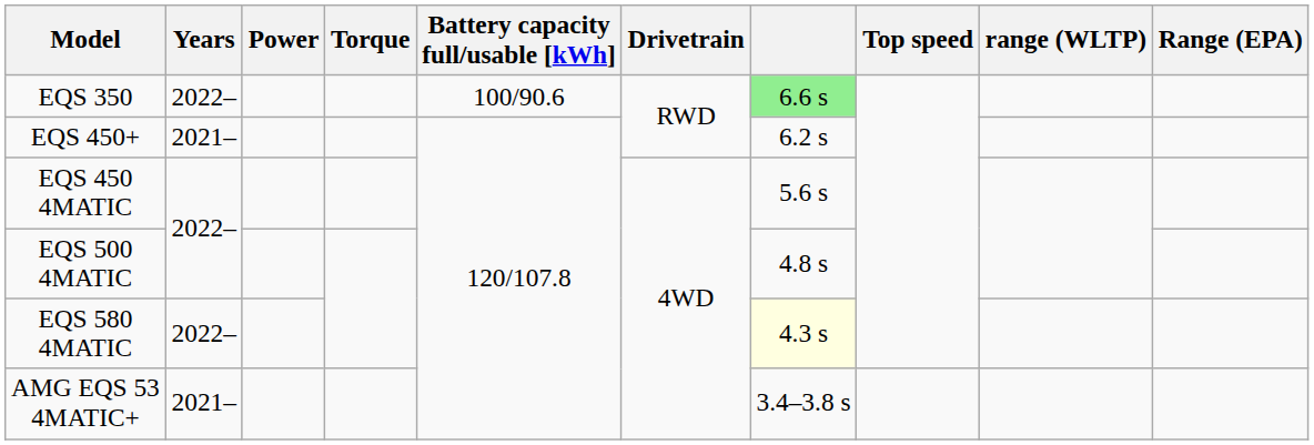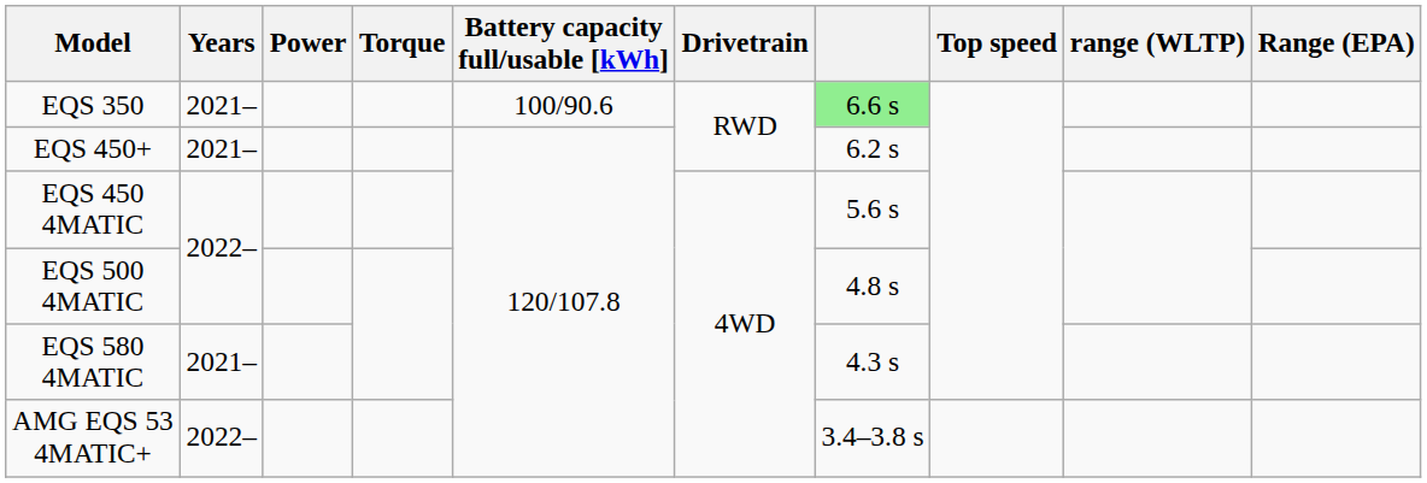 <table class="wikitable sortable" style="text-align: center;">
 <tr>
 <th>Model</th>
 <th>Years</th>
 <th>Power</th>
 <th>Torque</th>
 <th>Battery capacity<br>full/usable [<a href='#'>kWh</a>]</th>
 <th>Drivetrain</th>
 <th></th>
 <th>Top speed</th>
 <th> range (WLTP)</th>
 <th>Range (EPA)</th>
 </tr>
 <tr>
 <td>EQS 350</td>
-<td>2022–</td>
+<td>2021–</td>
 <td></td>
 <td></td>
 <td>100/90.6</td>
 <td rowspan="2">RWD</td>
 <td style="background: lightgreen;">6.6 s</td>
 <td rowspan="5"></td>
 <td></td>
 <td></td>
 </tr>
 <tr>
 <td>EQS 450+</td>
 <td>2021–</td>
 <td></td>
 <td></td>
 <td rowspan="5">120/107.8</td>
 <td>6.2 s</td>
 <td></td>
 <td></td>
 </tr>
 <tr>
 <td>EQS 450 <br> 4MATIC</td>
 <td rowspan="2">2022–</td>
 <td></td>
 <td></td>
 <td rowspan="4">4WD</td>
 <td>5.6 s</td>
 <td rowspan="2"></td>
 <td></td>
 </tr>
 <tr>
 <td>EQS 500 <br> 4MATIC</td>
 <td></td>
 <td rowspan="2"></td>
 <td>4.8 s</td>
 <td></td>
 </tr>
 <tr>
 <td>EQS 580 <br> 4MATIC</td>
-<td>2022–</td>
+<td>2021–</td>
 <td></td>
-<td style="background: lightyellow;">4.3 s</td>
+<td>4.3 s</td>
 <td></td>
 <td></td>
 </tr>
 <tr>
 <td>AMG EQS 53 <br> 4MATIC+</td>
-<td>2021–</td>
+<td>2022–</td>
 <td></td>
 <td></td>
 <td>3.4–3.8 s</td>
 <td></td>
 <td></td>
 <td></td>
 </tr>
 </table>
